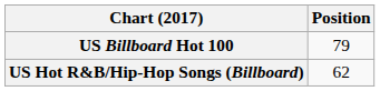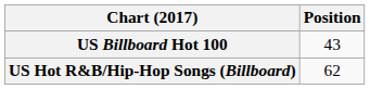 <table class="wikitable sortable plainrowheaders" style="text-align:center">
 <tr>
 <th scope="col">Chart (2017)</th>
 <th scope="col">Position</th>
 </tr>
 <tr>
 <th scope="row">US <em>Billboard</em> Hot 100</th>
-<td>79</td>
+<td>43</td>
 </tr>
 <tr>
 <th scope="row">US Hot R&B/Hip-Hop Songs (<em>Billboard</em>)</th>
 <td>62</td>
 </tr>
 </table>
